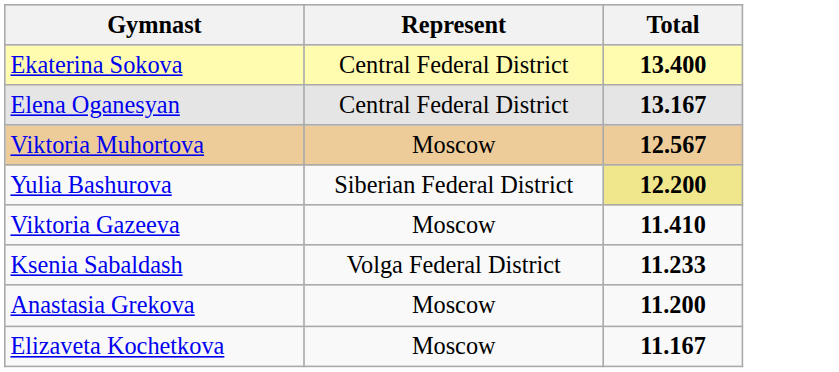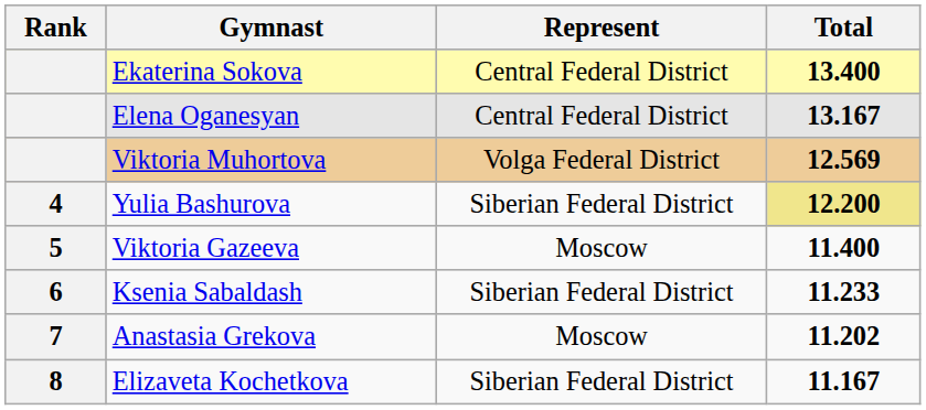 <table class="wikitable sortable" style="text-align:center; font-size:95%">
 <tr>
+<th scope="col" style="width:50px;">Rank</th>
 <th scope="col" style="width:180px;">Gymnast</th>
 <th scope="col" style="width:180px;">Represent</th>
 <th scope="col" style="width:80px;">Total</th>
 </tr>
 <tr style="background:#fffcaf;">
+<th scope=row style="text-align:center"></th>
 <td style="text-align:left;"><a href='#'>Ekaterina Sokova</a></td>
 <td>Central Federal District</td>
 <td><strong>13.400</strong></td>
 </tr>
 <tr style="background:#e5e5e5;">
+<th scope=row style="text-align:center"></th>
 <td style="text-align:left;"><a href='#'>Elena Oganesyan</a></td>
 <td>Central Federal District</td>
 <td><strong>13.167</strong></td>
 </tr>
 <tr style="background:#ec9;">
+<th scope=row style="text-align:center"></th>
 <td style="text-align:left;"><a href='#'>Viktoria Muhortova</a></td>
-<td>Moscow</td>
-<td><strong>12.567</strong></td>
+<td>Volga Federal District</td>
+<td><strong>12.569</strong></td>
 </tr>
 <tr>
+<th scope=row style="text-align:center">4</th>
 <td style="text-align:left;"><a href='#'>Yulia Bashurova</a></td>
 <td>Siberian Federal District</td>
 <td style="background: khaki;"><strong>12.200</strong></td>
 </tr>
 <tr>
+<th scope=row style="text-align:center">5</th>
 <td style="text-align:left;"><a href='#'>Viktoria Gazeeva</a></td>
 <td>Moscow</td>
-<td><strong>11.410</strong></td>
+<td><strong>11.400</strong></td>
 </tr>
 <tr>
+<th scope=row style="text-align:center">6</th>
 <td style="text-align:left;"><a href='#'>Ksenia Sabaldash</a></td>
-<td>Volga Federal District</td>
+<td>Siberian Federal District</td>
 <td><strong>11.233</strong></td>
 </tr>
 <tr>
+<th scope=row style="text-align:center">7</th>
 <td style="text-align:left;"><a href='#'>Anastasia Grekova</a></td>
 <td>Moscow</td>
-<td><strong>11.200</strong></td>
+<td><strong>11.202</strong></td>
 </tr>
 <tr>
+<th scope=row style="text-align:center">8</th>
 <td style="text-align:left;"><a href='#'>Elizaveta Kochetkova</a></td>
-<td>Moscow</td>
+<td>Siberian Federal District</td>
 <td><strong>11.167</strong></td>
 </tr>
 </table>
